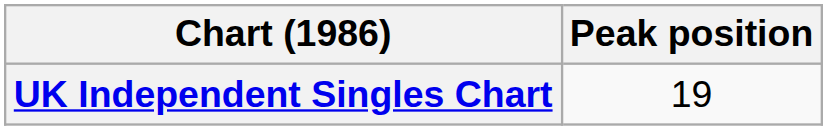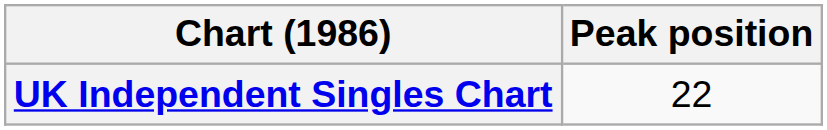 <table class="wikitable plainrowheaders" style="text-align:center">
 <tr>
 <th scope="col">Chart (1986)</th>
 <th scope="col">Peak position</th>
 </tr>
 <tr>
 <th scope="row"><a href='#'>UK Independent Singles Chart</a></th>
-<td>19</td>
+<td>22</td>
 </tr>
 </table>
